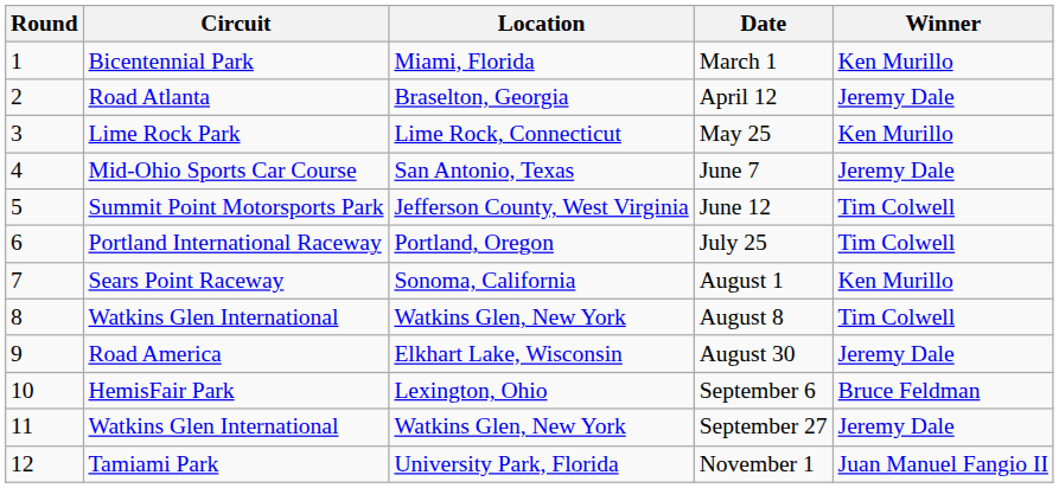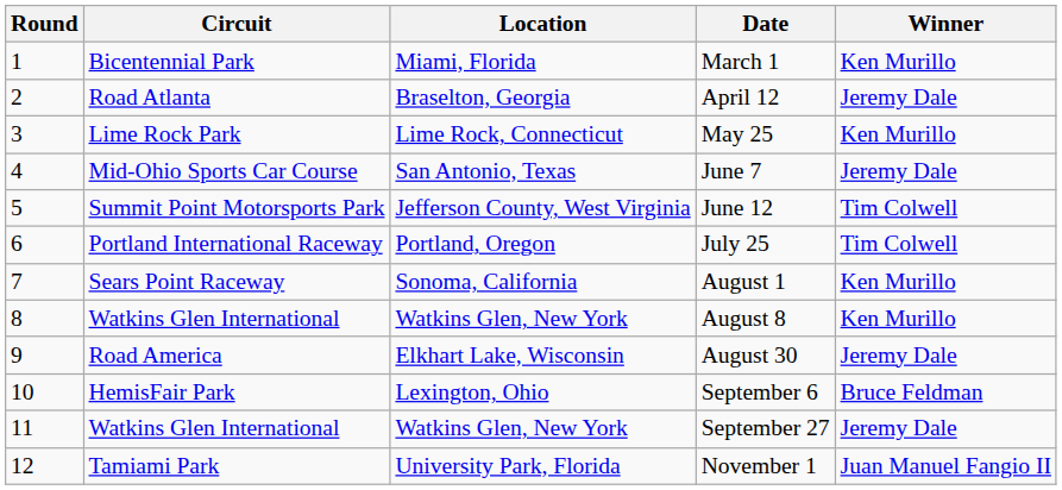 <table class="wikitable">
 <tr>
 <th>Round</th>
 <th>Circuit</th>
 <th>Location</th>
 <th>Date</th>
 <th>Winner</th>
 </tr>
 <tr>
 <td>1</td>
 <td><a href='#'>Bicentennial Park</a></td>
 <td> <a href='#'>Miami, Florida</a></td>
 <td>March 1</td>
 <td> <a href='#'>Ken Murillo</a></td>
 </tr>
 <tr>
 <td>2</td>
 <td><a href='#'>Road Atlanta</a></td>
 <td> <a href='#'>Braselton, Georgia</a></td>
 <td>April 12</td>
 <td> <a href='#'>Jeremy Dale</a></td>
 </tr>
 <tr>
 <td>3</td>
 <td><a href='#'>Lime Rock Park</a></td>
 <td> <a href='#'>Lime Rock, Connecticut</a></td>
 <td>May 25</td>
 <td> <a href='#'>Ken Murillo</a></td>
 </tr>
 <tr>
 <td>4</td>
 <td><a href='#'>Mid-Ohio Sports Car Course</a></td>
 <td> <a href='#'>San Antonio, Texas</a></td>
 <td>June 7</td>
 <td> <a href='#'>Jeremy Dale</a></td>
 </tr>
 <tr>
 <td>5</td>
 <td><a href='#'>Summit Point Motorsports Park</a></td>
 <td> <a href='#'>Jefferson County, West Virginia</a></td>
 <td>June 12</td>
 <td> <a href='#'>Tim Colwell</a></td>
 </tr>
 <tr>
 <td>6</td>
 <td><a href='#'>Portland International Raceway</a></td>
 <td> <a href='#'>Portland, Oregon</a></td>
 <td>July 25</td>
 <td> <a href='#'>Tim Colwell</a></td>
 </tr>
 <tr>
 <td>7</td>
 <td><a href='#'>Sears Point Raceway</a></td>
 <td> <a href='#'>Sonoma, California</a></td>
 <td>August 1</td>
 <td> <a href='#'>Ken Murillo</a></td>
 </tr>
 <tr>
 <td>8</td>
 <td><a href='#'>Watkins Glen International</a></td>
 <td> <a href='#'>Watkins Glen, New York</a></td>
 <td>August 8</td>
-<td> <a href='#'>Tim Colwell</a></td>
+<td> <a href='#'>Ken Murillo</a></td>
 </tr>
 <tr>
 <td>9</td>
 <td><a href='#'>Road America</a></td>
 <td> <a href='#'>Elkhart Lake, Wisconsin</a></td>
 <td>August 30</td>
 <td> <a href='#'>Jeremy Dale</a></td>
 </tr>
 <tr>
 <td>10</td>
 <td><a href='#'>HemisFair Park</a></td>
 <td> <a href='#'>Lexington, Ohio</a></td>
 <td>September 6</td>
 <td> <a href='#'>Bruce Feldman</a></td>
 </tr>
 <tr>
 <td>11</td>
 <td><a href='#'>Watkins Glen International</a></td>
 <td> <a href='#'>Watkins Glen, New York</a></td>
 <td>September 27</td>
 <td> <a href='#'>Jeremy Dale</a></td>
 </tr>
 <tr>
 <td>12</td>
 <td><a href='#'>Tamiami Park</a></td>
 <td> <a href='#'>University Park, Florida</a></td>
 <td>November 1</td>
 <td> <a href='#'>Juan Manuel Fangio II</a></td>
 </tr>
 </table>
